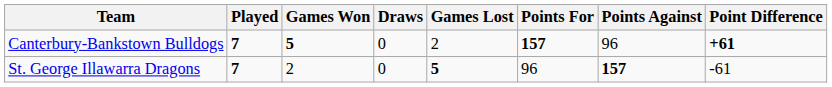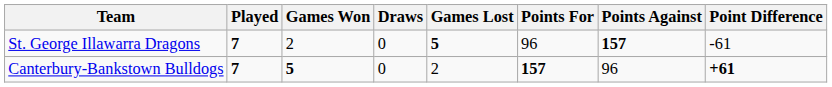 <table class="wikitable">
 <tr>
 <th>Team</th>
 <th>Played</th>
 <th>Games Won</th>
 <th>Draws</th>
 <th>Games Lost</th>
 <th>Points For</th>
 <th>Points Against</th>
 <th>Point Difference</th>
 </tr>
 <tr>
+<td> <a href='#'>St. George Illawarra Dragons</a></td>
+<td><strong>7</strong></td>
+<td>2</td>
+<td>0</td>
+<td><strong>5</strong></td>
+<td>96</td>
+<td><strong>157</strong></td>
+<td>-61</td>
+</tr>
+<tr>
 <td> <a href='#'>Canterbury-Bankstown Bulldogs</a></td>
 <td><strong>7</strong></td>
 <td><strong>5</strong></td>
 <td>0</td>
 <td>2</td>
 <td><strong>157</strong></td>
 <td>96</td>
 <td><strong>+61</strong></td>
 </tr>
-<tr>
-<td> <a href='#'>St. George Illawarra Dragons</a></td>
-<td><strong>7</strong></td>
-<td>2</td>
-<td>0</td>
-<td><strong>5</strong></td>
-<td>96</td>
-<td><strong>157</strong></td>
-<td>-61</td>
-</tr>
 </table>
